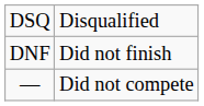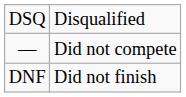 <table class="wikitable">
 <tr>
 <td style="text-align:center;">DSQ</td>
 <td>Disqualified</td>
 </tr>
 <tr>
+<td style="text-align:center;">—</td>
+<td>Did not compete</td>
+</tr>
+<tr>
 <td style="text-align:center;">DNF</td>
 <td>Did not finish</td>
 </tr>
-<tr>
-<td style="text-align:center;">—</td>
-<td>Did not compete</td>
-</tr>
 </table>
